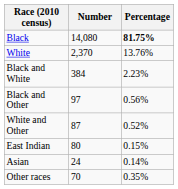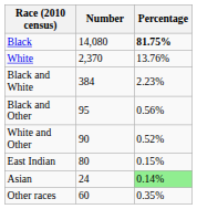 <table class="wikitable">
 <tr>
 <th width="100">Race (2010 census)</th>
 <th width="80">Number</th>
 <th width="80">Percentage</th>
 </tr>
 <tr>
 <td><a href='#'>Black</a></td>
 <td>14,080</td>
 <td><strong>81.75%</strong></td>
 </tr>
 <tr>
 <td><a href='#'>White</a></td>
 <td>2,370</td>
 <td>13.76%</td>
 </tr>
 <tr>
 <td>Black and White</td>
 <td>384</td>
 <td>2.23%</td>
 </tr>
 <tr>
 <td>Black and Other</td>
-<td>97</td>
+<td>95</td>
 <td>0.56%</td>
 </tr>
 <tr>
 <td>White and Other</td>
-<td>87</td>
+<td>90</td>
 <td>0.52%</td>
 </tr>
 <tr>
 <td>East Indian</td>
 <td>80</td>
 <td>0.15%</td>
 </tr>
 <tr>
 <td>Asian</td>
 <td>24</td>
-<td>0.14%</td>
+<td style="background: lightgreen;">0.14%</td>
 </tr>
 <tr>
 <td>Other races</td>
-<td>70</td>
+<td>60</td>
 <td>0.35%</td>
 </tr>
 </table>
